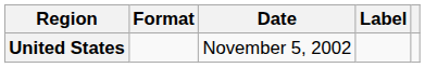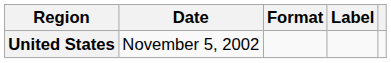 <table class="wikitable plainrowheaders">
 <tr>
 <th scope="col">Region</th>
+<th scope="col">Date</th>
 <th scope="col">Format</th>
-<th scope="col">Date</th>
 <th scope="col">Label</th>
 <th scope="col"></th>
 </tr>
 <tr>
 <th scope="row">United States</th>
+<td rowspan="1">November 5, 2002</td>
 <td rowspan="1"></td>
-<td rowspan="1">November 5, 2002</td>
 <td></td>
 <td></td>
 </tr>
 </table>
